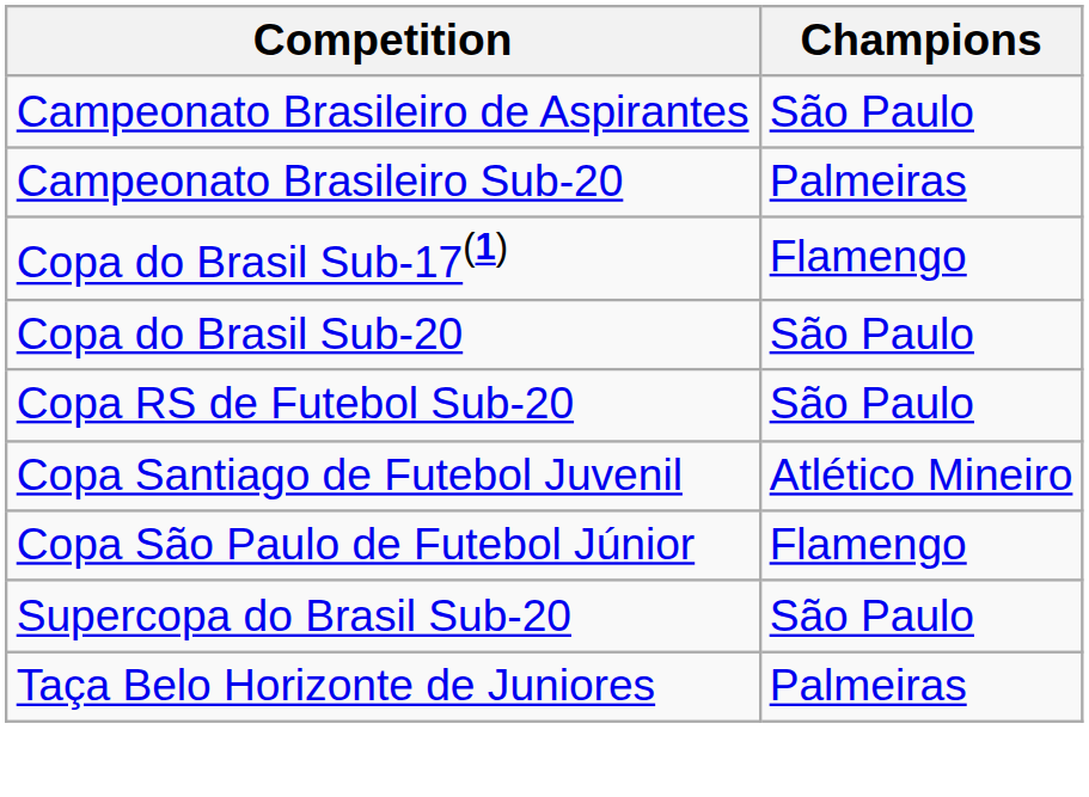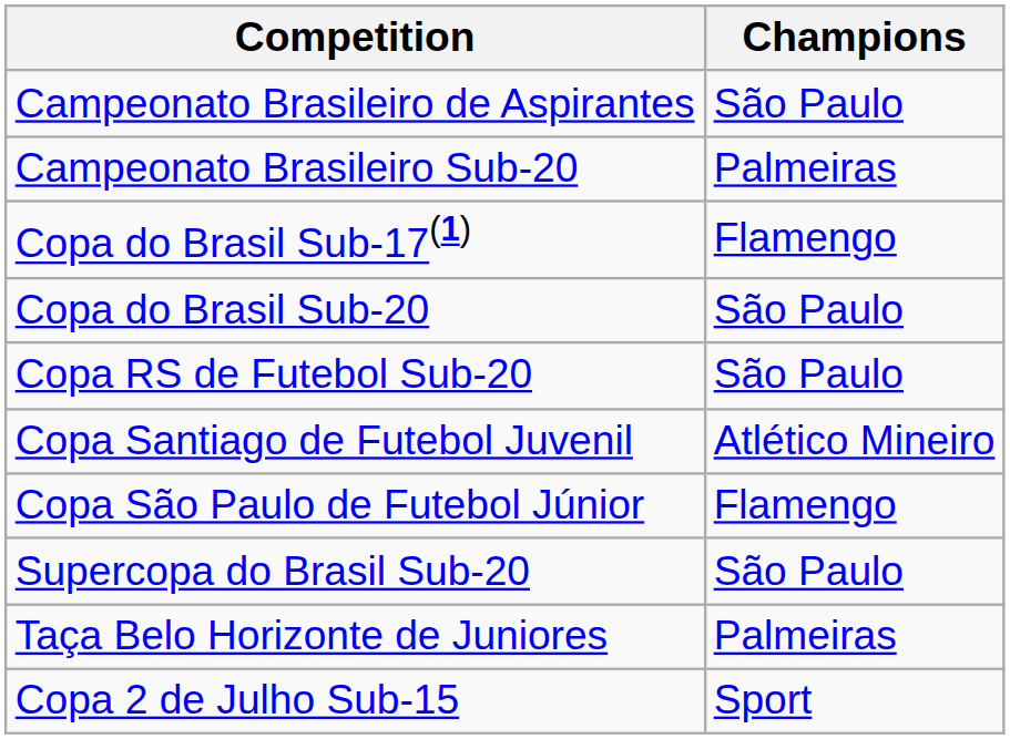 <table class="wikitable">
 <tr>
 <th>Competition</th>
 <th>Champions</th>
 </tr>
 <tr>
 <td><a href='#'>Campeonato Brasileiro de Aspirantes</a></td>
 <td><a href='#'>São Paulo</a></td>
 </tr>
 <tr>
 <td><a href='#'>Campeonato Brasileiro Sub-20</a></td>
 <td><a href='#'>Palmeiras</a></td>
 </tr>
 <tr>
 <td><a href='#'>Copa do Brasil Sub-17</a><sup>(<strong><a href='#'>1</a></strong>)</sup></td>
 <td><a href='#'>Flamengo</a></td>
 </tr>
 <tr>
 <td><a href='#'>Copa do Brasil Sub-20</a></td>
 <td><a href='#'>São Paulo</a></td>
 </tr>
 <tr>
 <td><a href='#'>Copa RS de Futebol Sub-20</a></td>
 <td><a href='#'>São Paulo</a></td>
 </tr>
 <tr>
 <td><a href='#'>Copa Santiago de Futebol Juvenil</a></td>
 <td><a href='#'>Atlético Mineiro</a></td>
 </tr>
 <tr>
 <td><a href='#'>Copa São Paulo de Futebol Júnior</a></td>
 <td><a href='#'>Flamengo</a></td>
 </tr>
 <tr>
 <td><a href='#'>Supercopa do Brasil Sub-20</a></td>
 <td><a href='#'>São Paulo</a></td>
 </tr>
 <tr>
 <td><a href='#'>Taça Belo Horizonte de Juniores</a></td>
 <td><a href='#'>Palmeiras</a></td>
 </tr>
+<tr>
+<td><a href='#'>Copa 2 de Julho Sub-15</a></td>
+<td><a href='#'>Sport</a></td>
+</tr>
 </table>
